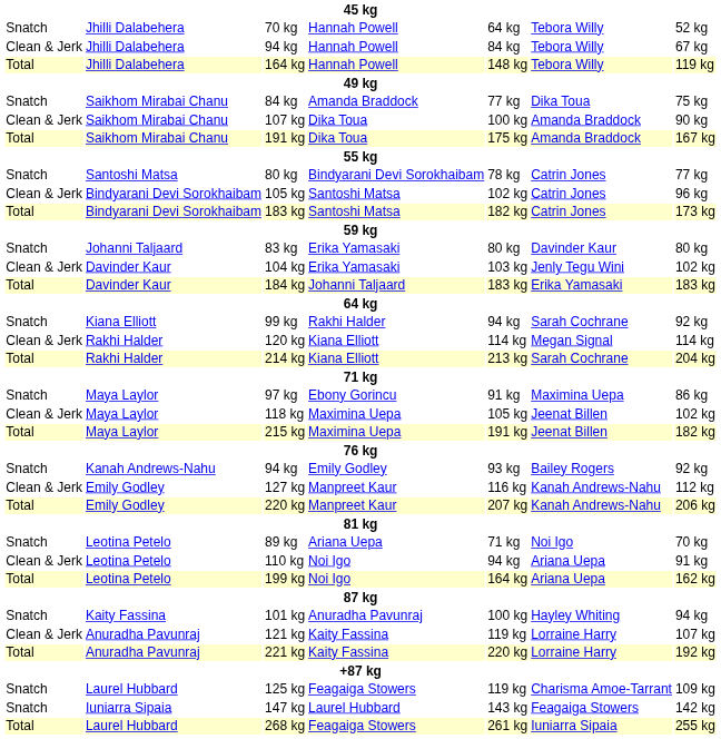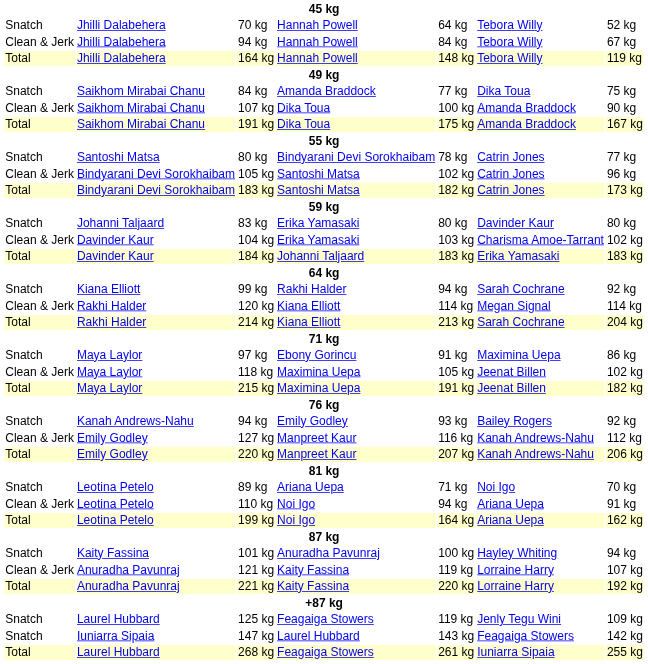 <table>
 <tr>
 <th colspan=7>45 kg</th>
 </tr>
 <tr>
 <td>Snatch</td>
 <td><a href='#'>Jhilli Dalabehera</a><br></td>
 <td>70 kg</td>
 <td><a href='#'>Hannah Powell</a><br></td>
 <td>64 kg</td>
 <td><a href='#'>Tebora Willy</a><br></td>
 <td>52 kg</td>
 </tr>
 <tr>
 <td>Clean & Jerk</td>
 <td><a href='#'>Jhilli Dalabehera</a><br></td>
 <td>94 kg</td>
 <td><a href='#'>Hannah Powell</a><br></td>
 <td>84 kg</td>
 <td><a href='#'>Tebora Willy</a><br></td>
 <td>67 kg</td>
 </tr>
 <tr bgcolor=ffffcc>
 <td>Total</td>
 <td><a href='#'>Jhilli Dalabehera</a><br></td>
 <td>164 kg</td>
 <td><a href='#'>Hannah Powell</a><br></td>
 <td>148 kg</td>
 <td><a href='#'>Tebora Willy</a><br></td>
 <td>119 kg</td>
 </tr>
 <tr>
 <th colspan=7>49 kg</th>
 </tr>
 <tr>
 <td>Snatch</td>
 <td><a href='#'>Saikhom Mirabai Chanu</a><br></td>
 <td>84 kg</td>
 <td><a href='#'>Amanda Braddock</a><br></td>
 <td>77 kg</td>
 <td><a href='#'>Dika Toua</a><br></td>
 <td>75 kg</td>
 </tr>
 <tr>
 <td>Clean & Jerk</td>
 <td><a href='#'>Saikhom Mirabai Chanu</a><br></td>
 <td>107 kg</td>
 <td><a href='#'>Dika Toua</a><br></td>
 <td>100 kg</td>
 <td><a href='#'>Amanda Braddock</a><br></td>
 <td>90 kg</td>
 </tr>
 <tr bgcolor=ffffcc>
 <td>Total</td>
 <td><a href='#'>Saikhom Mirabai Chanu</a><br></td>
 <td>191 kg</td>
 <td><a href='#'>Dika Toua</a><br></td>
 <td>175 kg</td>
 <td><a href='#'>Amanda Braddock</a><br></td>
 <td>167 kg</td>
 </tr>
 <tr>
 <th colspan=7>55 kg</th>
 </tr>
 <tr>
 <td>Snatch</td>
 <td><a href='#'>Santoshi Matsa</a><br></td>
 <td>80 kg</td>
 <td><a href='#'>Bindyarani Devi Sorokhaibam</a><br></td>
 <td>78 kg</td>
 <td><a href='#'>Catrin Jones</a><br></td>
 <td>77 kg</td>
 </tr>
 <tr>
 <td>Clean & Jerk</td>
 <td><a href='#'>Bindyarani Devi Sorokhaibam</a><br></td>
 <td>105 kg</td>
 <td><a href='#'>Santoshi Matsa</a><br></td>
 <td>102 kg</td>
 <td><a href='#'>Catrin Jones</a><br></td>
 <td>96 kg</td>
 </tr>
 <tr bgcolor=ffffcc>
 <td>Total</td>
 <td><a href='#'>Bindyarani Devi Sorokhaibam</a><br></td>
 <td>183 kg</td>
 <td><a href='#'>Santoshi Matsa</a><br></td>
 <td>182 kg</td>
 <td><a href='#'>Catrin Jones</a><br></td>
 <td>173 kg</td>
 </tr>
 <tr>
 <th colspan=7>59 kg</th>
 </tr>
 <tr>
 <td>Snatch</td>
 <td><a href='#'>Johanni Taljaard</a><br></td>
 <td>83 kg</td>
 <td><a href='#'>Erika Yamasaki</a><br></td>
 <td>80 kg</td>
 <td><a href='#'>Davinder Kaur</a><br></td>
 <td>80 kg</td>
 </tr>
 <tr>
 <td>Clean & Jerk</td>
 <td><a href='#'>Davinder Kaur</a><br></td>
 <td>104 kg</td>
 <td><a href='#'>Erika Yamasaki</a><br></td>
 <td>103 kg</td>
-<td><a href='#'>Jenly Tegu Wini</a><br></td>
+<td><a href='#'>Charisma Amoe-Tarrant</a><br></td>
 <td>102 kg</td>
 </tr>
 <tr bgcolor=ffffcc>
 <td>Total</td>
 <td><a href='#'>Davinder Kaur</a><br></td>
 <td>184 kg</td>
 <td><a href='#'>Johanni Taljaard</a><br></td>
 <td>183 kg</td>
 <td><a href='#'>Erika Yamasaki</a><br></td>
 <td>183 kg</td>
 </tr>
 <tr>
 <th colspan=7>64 kg</th>
 </tr>
 <tr>
 <td>Snatch</td>
 <td><a href='#'>Kiana Elliott</a><br></td>
 <td>99 kg</td>
 <td><a href='#'>Rakhi Halder</a><br></td>
 <td>94 kg</td>
 <td><a href='#'>Sarah Cochrane</a><br></td>
 <td>92 kg</td>
 </tr>
 <tr>
 <td>Clean & Jerk</td>
 <td><a href='#'>Rakhi Halder</a><br></td>
 <td>120 kg</td>
 <td><a href='#'>Kiana Elliott</a><br></td>
 <td>114 kg</td>
 <td><a href='#'>Megan Signal</a><br></td>
 <td>114 kg</td>
 </tr>
 <tr bgcolor=ffffcc>
 <td>Total</td>
 <td><a href='#'>Rakhi Halder</a><br></td>
 <td>214 kg</td>
 <td><a href='#'>Kiana Elliott</a><br></td>
 <td>213 kg</td>
 <td><a href='#'>Sarah Cochrane</a><br></td>
 <td>204 kg</td>
 </tr>
 <tr>
 <th colspan=7>71 kg</th>
 </tr>
 <tr>
 <td>Snatch</td>
 <td><a href='#'>Maya Laylor</a><br></td>
 <td>97 kg</td>
 <td><a href='#'>Ebony Gorincu</a><br></td>
 <td>91 kg</td>
 <td><a href='#'>Maximina Uepa</a><br></td>
 <td>86 kg</td>
 </tr>
 <tr>
 <td>Clean & Jerk</td>
 <td><a href='#'>Maya Laylor</a><br></td>
 <td>118 kg</td>
 <td><a href='#'>Maximina Uepa</a><br></td>
 <td>105 kg</td>
 <td><a href='#'>Jeenat Billen</a><br></td>
 <td>102 kg</td>
 </tr>
 <tr bgcolor=ffffcc>
 <td>Total</td>
 <td><a href='#'>Maya Laylor</a><br></td>
 <td>215 kg</td>
 <td><a href='#'>Maximina Uepa</a><br></td>
 <td>191 kg</td>
 <td><a href='#'>Jeenat Billen</a><br></td>
 <td>182 kg</td>
 </tr>
 <tr>
 <th colspan=7>76 kg</th>
 </tr>
 <tr>
 <td>Snatch</td>
 <td><a href='#'>Kanah Andrews-Nahu</a><br></td>
 <td>94 kg</td>
 <td><a href='#'>Emily Godley</a><br></td>
 <td>93 kg</td>
 <td><a href='#'>Bailey Rogers</a><br></td>
 <td>92 kg</td>
 </tr>
 <tr>
 <td>Clean & Jerk</td>
 <td><a href='#'>Emily Godley</a><br></td>
 <td>127 kg</td>
 <td><a href='#'>Manpreet Kaur</a><br></td>
 <td>116 kg</td>
 <td><a href='#'>Kanah Andrews-Nahu</a><br></td>
 <td>112 kg</td>
 </tr>
 <tr bgcolor=ffffcc>
 <td>Total</td>
 <td><a href='#'>Emily Godley</a><br></td>
 <td>220 kg</td>
 <td><a href='#'>Manpreet Kaur</a><br></td>
 <td>207 kg</td>
 <td><a href='#'>Kanah Andrews-Nahu</a><br></td>
 <td>206 kg</td>
 </tr>
 <tr>
 <th colspan=7>81 kg</th>
 </tr>
 <tr>
 <td>Snatch</td>
 <td><a href='#'>Leotina Petelo</a><br></td>
 <td>89 kg</td>
 <td><a href='#'>Ariana Uepa</a><br></td>
 <td>71 kg</td>
 <td><a href='#'>Noi Igo</a><br></td>
 <td>70 kg</td>
 </tr>
 <tr>
 <td>Clean & Jerk</td>
 <td><a href='#'>Leotina Petelo</a><br></td>
 <td>110 kg</td>
 <td><a href='#'>Noi Igo</a><br></td>
 <td>94 kg</td>
 <td><a href='#'>Ariana Uepa</a><br></td>
 <td>91 kg</td>
 </tr>
 <tr bgcolor=ffffcc>
 <td>Total</td>
 <td><a href='#'>Leotina Petelo</a><br></td>
 <td>199 kg</td>
 <td><a href='#'>Noi Igo</a><br></td>
 <td>164 kg</td>
 <td><a href='#'>Ariana Uepa</a><br></td>
 <td>162 kg</td>
 </tr>
 <tr>
 <th colspan=7>87 kg</th>
 </tr>
 <tr>
 <td>Snatch</td>
 <td><a href='#'>Kaity Fassina</a><br></td>
 <td>101 kg</td>
 <td><a href='#'>Anuradha Pavunraj</a><br></td>
 <td>100 kg</td>
 <td><a href='#'>Hayley Whiting</a><br></td>
 <td>94 kg</td>
 </tr>
 <tr>
 <td>Clean & Jerk</td>
 <td><a href='#'>Anuradha Pavunraj</a><br></td>
 <td>121 kg</td>
 <td><a href='#'>Kaity Fassina</a><br></td>
 <td>119 kg</td>
 <td><a href='#'>Lorraine Harry</a><br></td>
 <td>107 kg</td>
 </tr>
 <tr bgcolor=ffffcc>
 <td>Total</td>
 <td><a href='#'>Anuradha Pavunraj</a><br></td>
 <td>221 kg</td>
 <td><a href='#'>Kaity Fassina</a><br></td>
 <td>220 kg</td>
 <td><a href='#'>Lorraine Harry</a><br></td>
 <td>192 kg</td>
 </tr>
 <tr>
 <th colspan=7>+87 kg</th>
 </tr>
 <tr>
 <td>Snatch</td>
 <td><a href='#'>Laurel Hubbard</a><br></td>
 <td>125 kg</td>
 <td><a href='#'>Feagaiga Stowers</a><br></td>
 <td>119 kg</td>
-<td><a href='#'>Charisma Amoe-Tarrant</a><br></td>
+<td><a href='#'>Jenly Tegu Wini</a><br></td>
 <td>109 kg</td>
 </tr>
 <tr>
 <td>Snatch</td>
 <td><a href='#'>Iuniarra Sipaia</a><br></td>
 <td>147 kg</td>
 <td><a href='#'>Laurel Hubbard</a><br></td>
 <td>143 kg</td>
 <td><a href='#'>Feagaiga Stowers</a><br></td>
 <td>142 kg</td>
 </tr>
 <tr bgcolor=ffffcc>
 <td>Total</td>
 <td><a href='#'>Laurel Hubbard</a><br></td>
 <td>268 kg</td>
 <td><a href='#'>Feagaiga Stowers</a><br></td>
 <td>261 kg</td>
 <td><a href='#'>Iuniarra Sipaia</a><br></td>
 <td>255 kg</td>
 </tr>
 </table>
